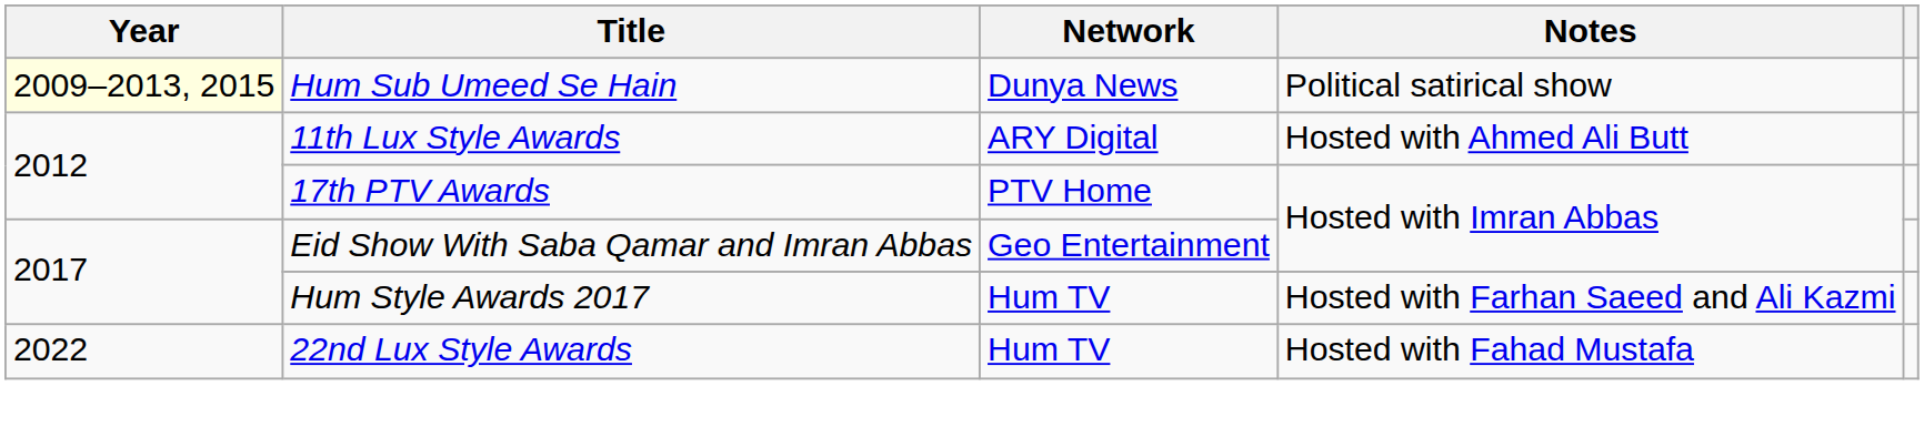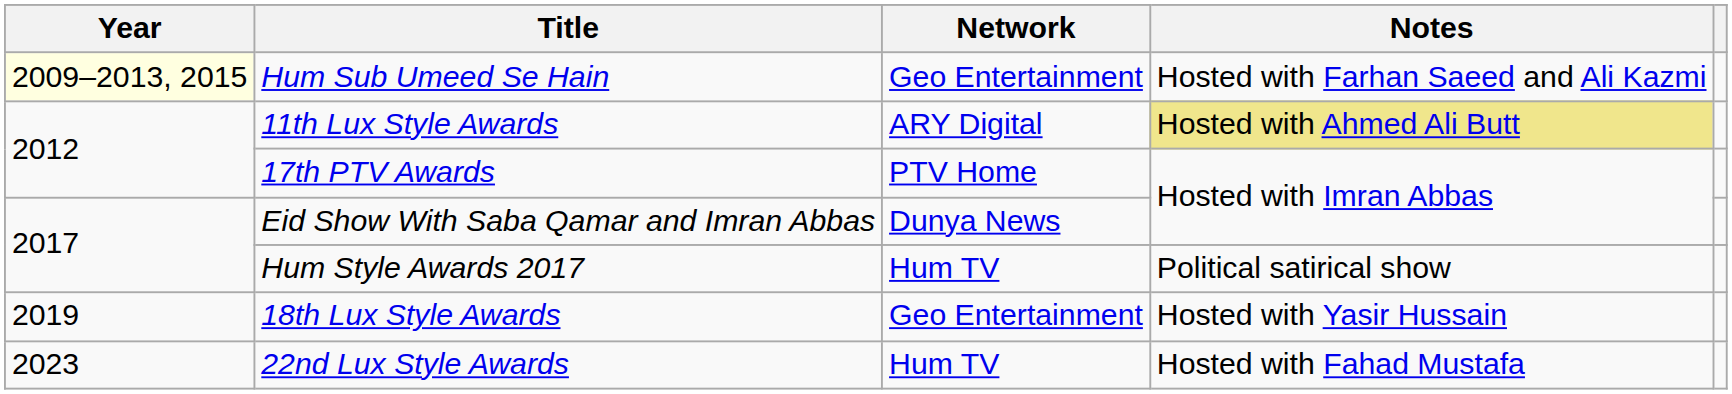 <table class="wikitable">
 <tr>
 <th>Year</th>
 <th>Title</th>
 <th>Network</th>
 <th>Notes</th>
 <th scope="col" class="unsortable"></th>
 </tr>
 <tr>
 <td style="background: lightyellow;">2009–2013, 2015</td>
 <td><em><a href='#'>Hum Sub Umeed Se Hain</a></em></td>
-<td><a href='#'>Dunya News</a></td>
-<td>Political satirical show</td>
+<td><a href='#'>Geo Entertainment</a></td>
+<td>Hosted with <a href='#'>Farhan Saeed</a> and <a href='#'>Ali Kazmi</a></td>
 <td></td>
 </tr>
 <tr>
 <td rowspan="2">2012</td>
 <td><em><a href='#'>11th Lux Style Awards</a></em></td>
 <td><a href='#'>ARY Digital</a></td>
-<td>Hosted with <a href='#'>Ahmed Ali Butt</a></td>
+<td style="background: khaki;">Hosted with <a href='#'>Ahmed Ali Butt</a></td>
 <td></td>
 </tr>
 <tr>
 <td><em><a href='#'>17th PTV Awards</a></em></td>
 <td><a href='#'>PTV Home</a></td>
 <td rowspan="2">Hosted with <a href='#'>Imran Abbas</a></td>
 <td></td>
 </tr>
 <tr>
 <td rowspan="2">2017</td>
 <td><em>Eid Show With Saba Qamar and Imran Abbas</em></td>
-<td><a href='#'>Geo Entertainment</a></td>
+<td><a href='#'>Dunya News</a></td>
 <td></td>
 </tr>
 <tr>
 <td><em>Hum Style Awards 2017</em></td>
 <td><a href='#'>Hum TV</a></td>
-<td>Hosted with <a href='#'>Farhan Saeed</a> and <a href='#'>Ali Kazmi</a></td>
+<td>Political satirical show</td>
 <td></td>
 </tr>
 <tr>
-<td>2022</td>
+<td>2019</td>
+<td><em><a href='#'>18th Lux Style Awards</a></em></td>
+<td><a href='#'>Geo Entertainment</a></td>
+<td>Hosted with <a href='#'>Yasir Hussain</a></td>
+<td></td>
+</tr>
+<tr>
+<td>2023</td>
 <td><em><a href='#'>22nd Lux Style Awards</a></em></td>
 <td><a href='#'>Hum TV</a></td>
 <td>Hosted with <a href='#'>Fahad Mustafa</a></td>
 <td></td>
 </tr>
 </table>
